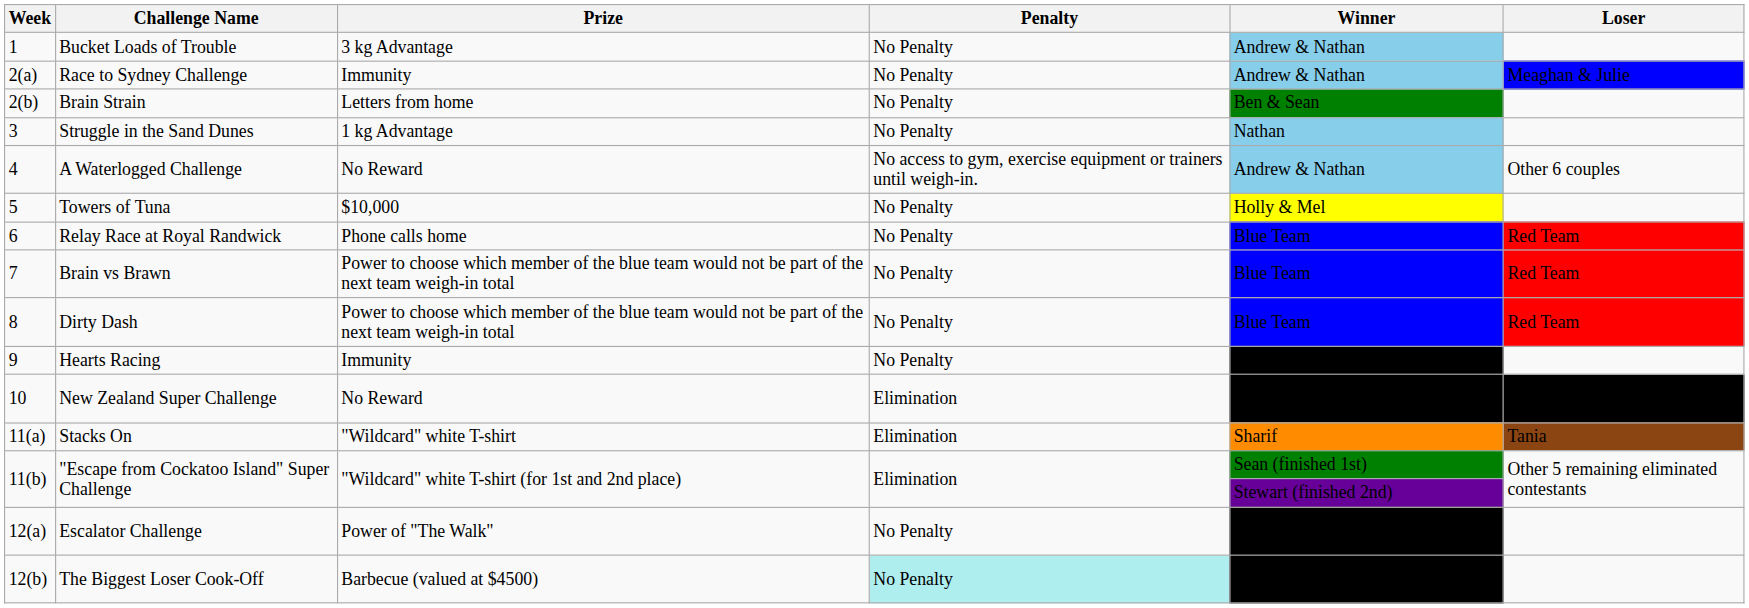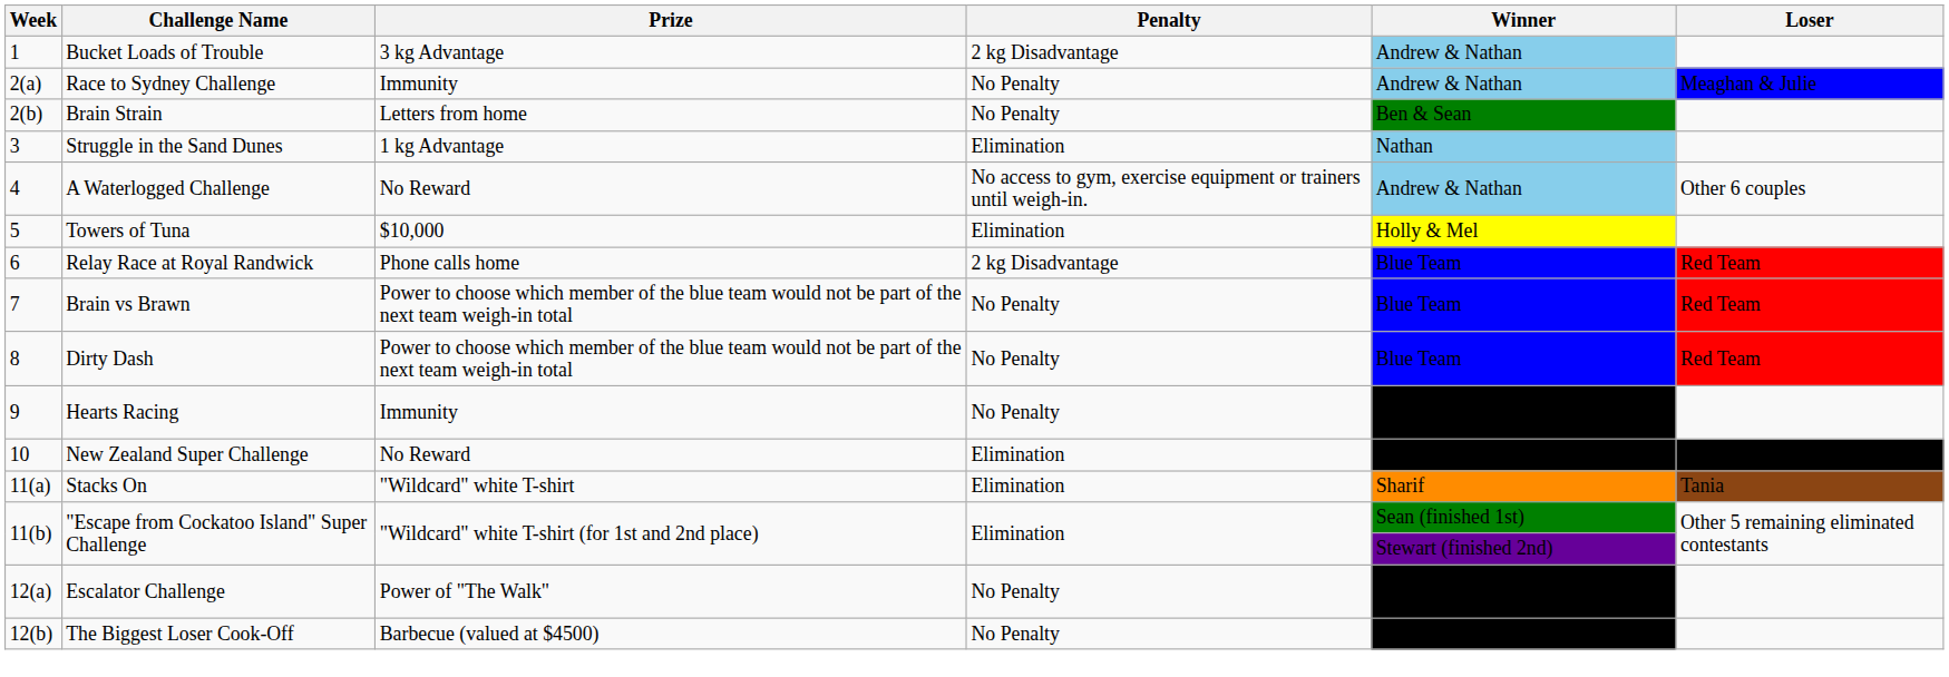 <table class="wikitable">
 <tr>
 <th>Week</th>
 <th>Challenge Name</th>
 <th>Prize</th>
 <th>Penalty</th>
 <th>Winner</th>
 <th>Loser</th>
 </tr>
 <tr>
 <td>1</td>
 <td>Bucket Loads of Trouble</td>
 <td>3 kg Advantage</td>
-<td>No Penalty</td>
+<td>2 kg Disadvantage</td>
 <td style="background:skyblue;">Andrew & Nathan</td>
 <td></td>
 </tr>
 <tr>
 <td>2(a)</td>
 <td>Race to Sydney Challenge</td>
 <td>Immunity</td>
 <td>No Penalty</td>
 <td style="background:skyblue;">Andrew & Nathan</td>
 <td style="background:blue;"><span>Meaghan & Julie</span></td>
 </tr>
 <tr>
 <td>2(b)</td>
 <td>Brain Strain</td>
 <td>Letters from home</td>
 <td>No Penalty</td>
 <td style="background:green;"><span>Ben & Sean</span></td>
 <td></td>
 </tr>
 <tr>
 <td>3</td>
 <td>Struggle in the Sand Dunes</td>
 <td>1 kg Advantage</td>
-<td>No Penalty</td>
+<td>Elimination</td>
 <td style="background:skyblue;">Nathan</td>
 <td></td>
 </tr>
 <tr>
 <td>4</td>
 <td>A Waterlogged Challenge</td>
 <td>No Reward</td>
 <td>No access to gym, exercise equipment or trainers until weigh-in.</td>
 <td style="background:skyblue;">Andrew & Nathan</td>
 <td>Other 6 couples</td>
 </tr>
 <tr>
 <td>5</td>
 <td>Towers of Tuna</td>
 <td>$10,000</td>
-<td>No Penalty</td>
+<td>Elimination</td>
 <td style="background:yellow;">Holly & Mel</td>
 <td></td>
 </tr>
 <tr>
 <td>6</td>
 <td>Relay Race at Royal Randwick</td>
 <td>Phone calls home</td>
-<td>No Penalty</td>
+<td>2 kg Disadvantage</td>
 <td style="background:blue;"><span>Blue Team</span></td>
 <td style="background:red;"><span>Red Team</span></td>
 </tr>
 <tr>
 <td>7</td>
 <td>Brain vs Brawn</td>
 <td>Power to choose which member of the blue team would not be part of the next team weigh-in total</td>
 <td>No Penalty</td>
 <td style="background:blue;"><span>Blue Team</span></td>
 <td style="background:red;"><span>Red Team</span></td>
 </tr>
 <tr>
 <td>8</td>
 <td>Dirty Dash</td>
 <td>Power to choose which member of the blue team would not be part of the next team weigh-in total</td>
 <td>No Penalty</td>
 <td style="background:blue;"><span>Blue Team</span></td>
 <td style="background:red;"><span>Red Team</span></td>
 </tr>
 <tr>
 <td>9</td>
 <td>Hearts Racing</td>
 <td>Immunity</td>
 <td>No Penalty</td>
-<td style="background:black;"><span>Tiffany</span></td>
+<td style="background:black;"><span>Tiffany (least calories), Sean (finished race first)</span></td>
 <td></td>
 </tr>
 <tr>
 <td>10</td>
 <td>New Zealand Super Challenge</td>
 <td>No Reward</td>
 <td>Elimination</td>
-<td style="background:black;"><span>Tiffany (least calories), Sean (finished race first)</span></td>
+<td style="background:black;"><span>Tiffany</span></td>
 <td style="background:black;"><span>Meaghan</span></td>
 </tr>
 <tr>
 <td>11(a)</td>
 <td>Stacks On</td>
 <td>"Wildcard" white T-shirt</td>
 <td>Elimination</td>
 <td style="background:darkorange;">Sharif</td>
 <td style="background:saddlebrown;"><span>Tania</span></td>
 </tr>
 <tr>
 <td rowspan=2>11(b)</td>
 <td rowspan=2>"Escape from Cockatoo Island" Super Challenge</td>
 <td rowspan=2>"Wildcard" white T-shirt (for 1st and 2nd place)</td>
 <td rowspan=2>Elimination</td>
 <td style="background:green;"><span>Sean (finished 1st)</span></td>
 <td rowspan=2>Other 5 remaining eliminated contestants</td>
 </tr>
 <tr>
 <td style="background:#609;"><span>Stewart (finished 2nd)</span></td>
 </tr>
 <tr>
 <td>12(a)</td>
 <td>Escalator Challenge</td>
 <td>Power of "The Walk"</td>
 <td>No Penalty</td>
 <td style="background:black;"><span>Tiffany (least calories), Sean (finished race first)</span></td>
 <td></td>
 </tr>
 <tr>
 <td>12(b)</td>
 <td>The Biggest Loser Cook-Off</td>
 <td>Barbecue (valued at $4500)</td>
-<td style="background: paleturquoise;">No Penalty</td>
-<td style="background:black;"><span>Tiffany (least calories), Sean (finished race first)</span></td>
+<td>No Penalty</td>
+<td style="background:black;"><span>Tiffany</span></td>
 <td></td>
 </tr>
 </table>
